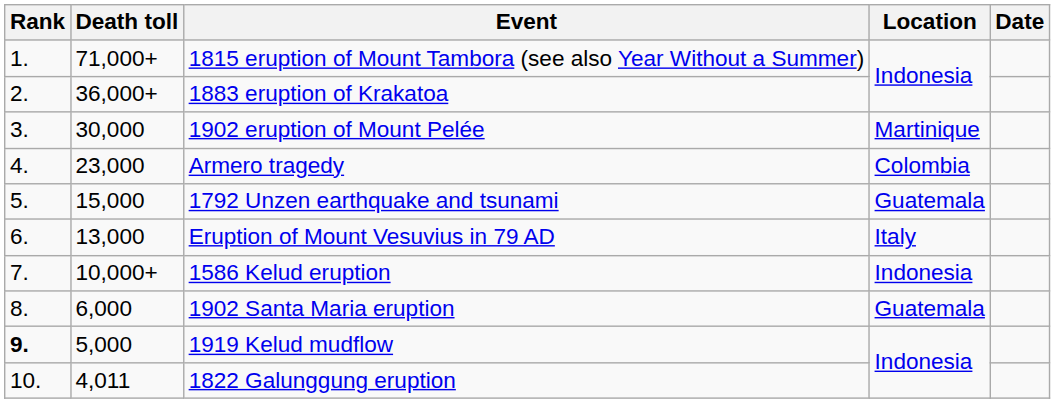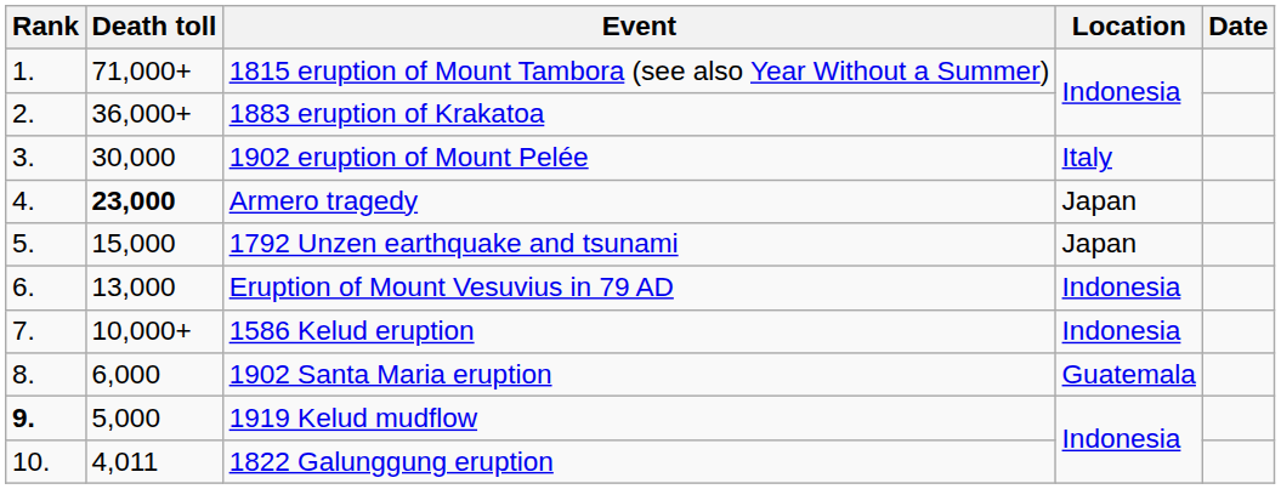 <table class="sortable wikitable" style="font-size:100%">
 <tr>
 <th>Rank</th>
 <th>Death toll</th>
 <th>Event</th>
 <th>Location</th>
 <th>Date</th>
 </tr>
 <tr>
 <td>1.</td>
 <td>71,000+</td>
 <td><a href='#'>1815 eruption of Mount Tambora</a> (see also <a href='#'>Year Without a Summer</a>)</td>
 <td rowspan="2"><a href='#'>Indonesia</a></td>
 <td></td>
 </tr>
 <tr>
 <td>2.</td>
 <td>36,000+</td>
 <td><a href='#'>1883 eruption of Krakatoa</a></td>
 <td></td>
 </tr>
 <tr>
 <td>3.</td>
 <td>30,000</td>
 <td><a href='#'>1902 eruption of Mount Pelée</a></td>
-<td><a href='#'>Martinique</a></td>
+<td><a href='#'>Italy</a></td>
 <td></td>
 </tr>
 <tr>
 <td>4.</td>
-<td>23,000</td>
+<td><strong>23,000</strong></td>
 <td><a href='#'>Armero tragedy</a></td>
-<td><a href='#'>Colombia</a></td>
+<td>Japan</td>
 <td></td>
 </tr>
 <tr>
 <td>5.</td>
 <td>15,000</td>
 <td><a href='#'>1792 Unzen earthquake and tsunami</a></td>
-<td><a href='#'>Guatemala</a></td>
+<td>Japan</td>
 <td></td>
 </tr>
 <tr>
 <td>6.</td>
 <td>13,000</td>
 <td><a href='#'>Eruption of Mount Vesuvius in 79 AD</a></td>
-<td><a href='#'>Italy</a></td>
+<td><a href='#'>Indonesia</a></td>
 <td></td>
 </tr>
 <tr>
 <td>7.</td>
 <td>10,000+</td>
 <td><a href='#'>1586 Kelud eruption</a></td>
 <td><a href='#'>Indonesia</a></td>
 <td></td>
 </tr>
 <tr>
 <td>8.</td>
 <td>6,000</td>
 <td><a href='#'>1902 Santa Maria eruption</a></td>
 <td><a href='#'>Guatemala</a></td>
 <td></td>
 </tr>
 <tr>
 <td><strong>9.</strong></td>
 <td>5,000</td>
 <td><a href='#'>1919 Kelud mudflow</a></td>
 <td rowspan="2"><a href='#'>Indonesia</a></td>
 <td></td>
 </tr>
 <tr>
 <td>10.</td>
 <td>4,011</td>
 <td><a href='#'>1822 Galunggung eruption</a></td>
 <td></td>
 </tr>
 </table>
